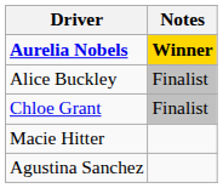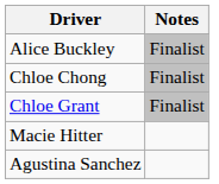 <table class="wikitable">
 <tr>
 <th>Driver</th>
 <th>Notes</th>
 </tr>
 <tr>
-<td> <strong><a href='#'>Aurelia Nobels</a></strong></td>
-<td style="background:gold"><strong>Winner</strong></td>
+<td> Alice Buckley</td>
+<td style="background:silver">Finalist</td>
 </tr>
 <tr>
-<td> Alice Buckley</td>
+<td> Chloe Chong</td>
 <td style="background:silver">Finalist</td>
 </tr>
 <tr>
 <td> <a href='#'>Chloe Grant</a></td>
 <td style="background:silver">Finalist</td>
 </tr>
 <tr>
 <td> Macie Hitter</td>
 <td></td>
 </tr>
 <tr>
 <td> Agustina Sanchez</td>
 <td></td>
 </tr>
 </table>
